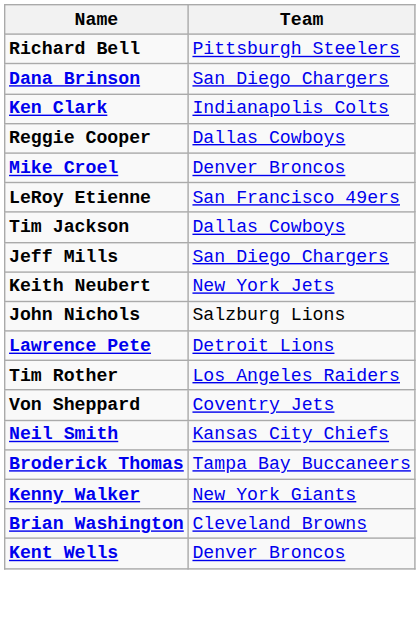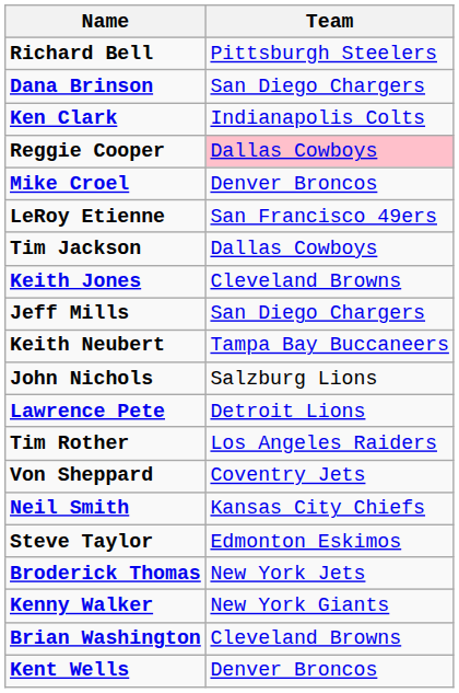 <table class="wikitable">
 <tr>
 <th>Name</th>
 <th>Team</th>
 </tr>
 <tr>
 <td><strong>Richard Bell</strong></td>
 <td><a href='#'>Pittsburgh Steelers</a></td>
 </tr>
 <tr>
 <td><strong><a href='#'>Dana Brinson</a></strong></td>
 <td><a href='#'>San Diego Chargers</a></td>
 </tr>
 <tr>
 <td><strong><a href='#'>Ken Clark</a></strong></td>
 <td><a href='#'>Indianapolis Colts</a></td>
 </tr>
 <tr>
 <td><strong>Reggie Cooper</strong></td>
-<td><a href='#'>Dallas Cowboys</a></td>
+<td style="background: pink;"><a href='#'>Dallas Cowboys</a></td>
 </tr>
 <tr>
 <td><strong><a href='#'>Mike Croel</a></strong></td>
 <td><a href='#'>Denver Broncos</a></td>
 </tr>
 <tr>
 <td><strong>LeRoy Etienne</strong></td>
 <td><a href='#'>San Francisco 49ers</a></td>
 </tr>
 <tr>
 <td><strong>Tim Jackson</strong></td>
 <td><a href='#'>Dallas Cowboys</a></td>
 </tr>
 <tr>
+<td><strong><a href='#'>Keith Jones</a></strong></td>
+<td><a href='#'>Cleveland Browns</a></td>
+</tr>
+<tr>
 <td><strong>Jeff Mills</strong></td>
 <td><a href='#'>San Diego Chargers</a></td>
 </tr>
 <tr>
 <td><strong>Keith Neubert</strong></td>
-<td><a href='#'>New York Jets</a></td>
+<td><a href='#'>Tampa Bay Buccaneers</a></td>
 </tr>
 <tr>
 <td><strong>John Nichols</strong></td>
 <td>Salzburg Lions</td>
 </tr>
 <tr>
 <td><strong><a href='#'>Lawrence Pete</a></strong></td>
 <td><a href='#'>Detroit Lions</a></td>
 </tr>
 <tr>
 <td><strong>Tim Rother</strong></td>
 <td><a href='#'>Los Angeles Raiders</a></td>
 </tr>
 <tr>
 <td><strong>Von Sheppard</strong></td>
 <td><a href='#'>Coventry Jets</a></td>
 </tr>
 <tr>
 <td><strong><a href='#'>Neil Smith</a></strong></td>
 <td><a href='#'>Kansas City Chiefs</a></td>
 </tr>
 <tr>
+<td><strong>Steve Taylor</strong></td>
+<td><a href='#'>Edmonton Eskimos</a></td>
+</tr>
+<tr>
 <td><strong><a href='#'>Broderick Thomas</a></strong></td>
-<td><a href='#'>Tampa Bay Buccaneers</a></td>
+<td><a href='#'>New York Jets</a></td>
 </tr>
 <tr>
 <td><strong><a href='#'>Kenny Walker</a></strong></td>
 <td><a href='#'>New York Giants</a></td>
 </tr>
 <tr>
 <td><strong><a href='#'>Brian Washington</a></strong></td>
 <td><a href='#'>Cleveland Browns</a></td>
 </tr>
 <tr>
 <td><strong><a href='#'>Kent Wells</a></strong></td>
 <td><a href='#'>Denver Broncos</a></td>
 </tr>
 </table>
